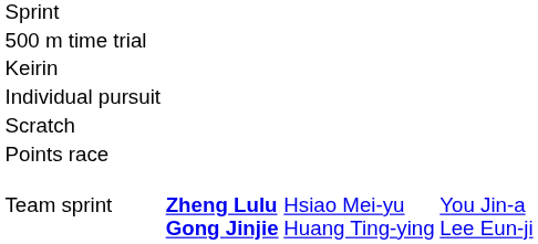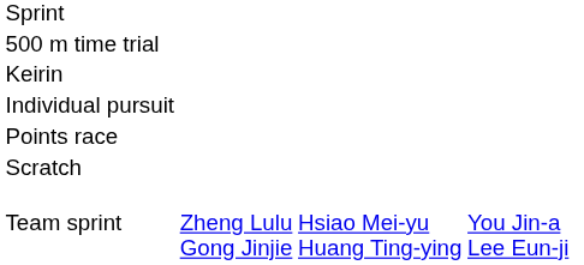 <table>
 <tr>
 <td>Sprint</td>
 <td></td>
 <td></td>
 <td></td>
 </tr>
 <tr>
 <td>500 m time trial</td>
 <td></td>
 <td></td>
 <td></td>
 </tr>
 <tr>
 <td>Keirin</td>
 <td></td>
 <td></td>
 <td></td>
 </tr>
 <tr>
 <td>Individual pursuit</td>
 <td></td>
 <td></td>
 <td></td>
 </tr>
 <tr>
+<td>Points race</td>
+<td></td>
+<td></td>
+<td></td>
+</tr>
+<tr>
 <td>Scratch</td>
 <td></td>
 <td></td>
 <td></td>
 </tr>
 <tr>
-<td>Points race</td>
-<td></td>
-<td></td>
-<td></td>
-</tr>
-<tr>
 <td>Team sprint</td>
-<td><strong><br><a href='#'>Zheng Lulu</a><br><a href='#'>Gong Jinjie</a></strong></td>
+<td><br><a href='#'>Zheng Lulu</a><br><a href='#'>Gong Jinjie</a></td>
 <td><br><a href='#'>Hsiao Mei-yu</a><br><a href='#'>Huang Ting-ying</a></td>
 <td><br><a href='#'>You Jin-a</a><br><a href='#'>Lee Eun-ji</a></td>
 </tr>
 </table>
